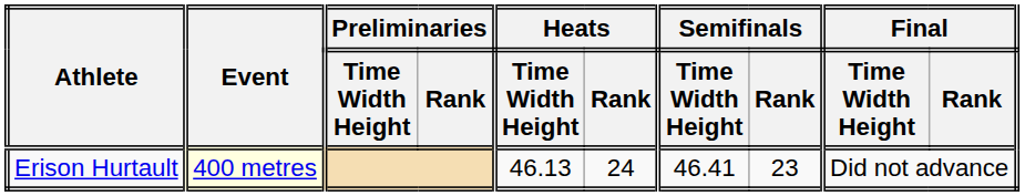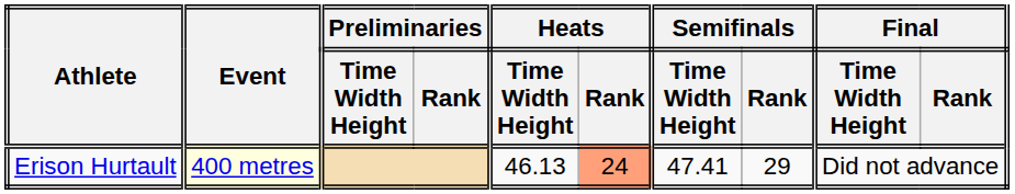 <table class=wikitable style="font-size:90%; border: double;">
 <tr>
 <th rowspan="2" style="border-right:double">Athlete</th>
 <th rowspan="2" style="border-right:double">Event</th>
 <th colspan="2" style="border-right:double; border-bottom:double;">Preliminaries</th>
 <th colspan="2" style="border-right:double; border-bottom:double;">Heats</th>
 <th colspan="2" style="border-right:double; border-bottom:double;">Semifinals</th>
 <th colspan="2" style="border-right:double; border-bottom:double;">Final</th>
 </tr>
 <tr>
 <th>Time<br>Width<br>Height</th>
 <th style="border-right:double">Rank</th>
 <th>Time<br>Width<br>Height</th>
 <th style="border-right:double">Rank</th>
 <th>Time<br>Width<br>Height</th>
 <th style="border-right:double">Rank</th>
 <th>Time<br>Width<br>Height</th>
 <th style="border-right:double">Rank</th>
 </tr>
 <tr style="border-top: double;">
 <td style="border-right:double"><a href='#'>Erison Hurtault</a></td>
 <td style="background: lightyellow; border-right:double"><a href='#'>400 metres</a></td>
 <td style="border-right:double" colspan= 2 bgcolor="wheat"></td>
 <td align=center>46.13</td>
-<td align=center style="border-right:double">24</td>
-<td align=center>46.41</td>
-<td align=center style="border-right:double">23</td>
+<td align=center style="background: lightsalmon; border-right:double">24</td>
+<td align=center>47.41</td>
+<td align=center style="border-right:double">29</td>
 <td colspan="2" align=center>Did not advance</td>
 </tr>
 </table>
